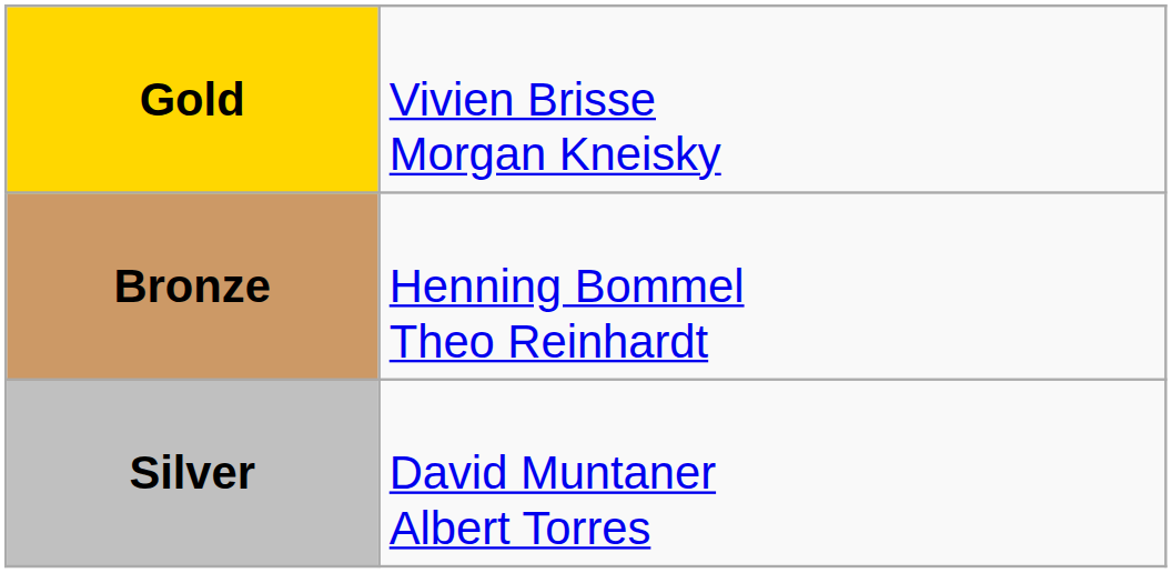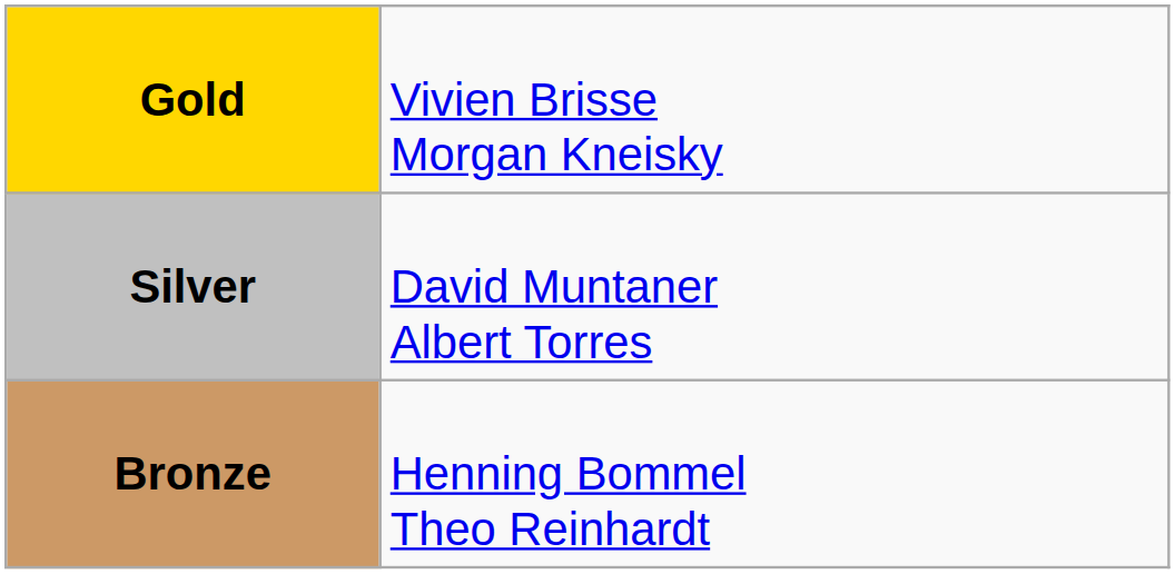 <table class="wikitable" style=" text-align:center; font-size:110%;" width="35%">
 <tr>
 <td bgcolor="gold"><strong>Gold</strong></td>
 <td align=left><br><a href='#'>Vivien Brisse</a><br><a href='#'>Morgan Kneisky</a></td>
 </tr>
 <tr>
+<td bgcolor="silver"><strong>Silver</strong></td>
+<td align=left><br><a href='#'>David Muntaner</a><br><a href='#'>Albert Torres</a></td>
+</tr>
+<tr>
 <td bgcolor="#cc9966"><strong>Bronze</strong></td>
 <td align=left><br><a href='#'>Henning Bommel</a><br><a href='#'>Theo Reinhardt</a></td>
 </tr>
-<tr>
-<td bgcolor="silver"><strong>Silver</strong></td>
-<td align=left><br><a href='#'>David Muntaner</a><br><a href='#'>Albert Torres</a></td>
-</tr>
 </table>
